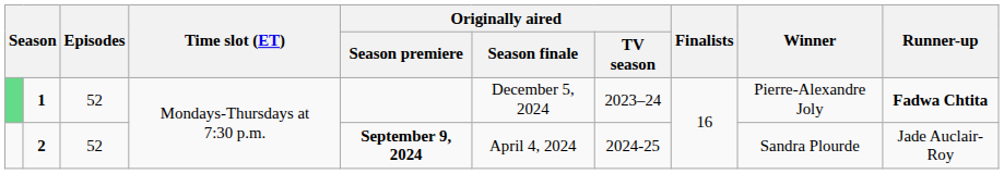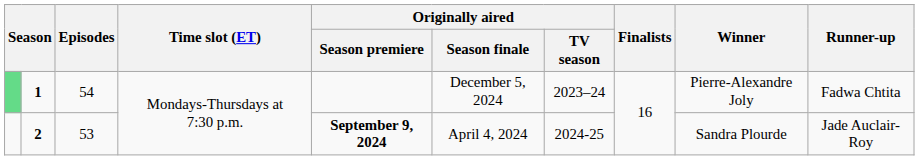 <table class="wikitable plainrowheaders" style="text-align:center; font-size:90%; width:100%">
 <tr>
 <th colspan="2" rowspan="2">Season</th>
 <th rowspan="2">Episodes</th>
 <th rowspan="2">Time slot (<a href='#'>ET</a>)</th>
 <th colspan="3">Originally aired</th>
 <th rowspan="2">Finalists</th>
 <th rowspan="2">Winner</th>
 <th rowspan="2">Runner-up</th>
 </tr>
 <tr>
 <th>Season premiere</th>
 <th>Season finale</th>
 <th>TV season</th>
 </tr>
 <tr>
 <td scope="row" style="background:#64DB88; color:#100;"></td>
 <td><strong>1</strong></td>
-<td>52</td>
+<td>54</td>
 <td rowspan="2">Mondays-Thursdays at 7:30 p.m.</td>
 <td></td>
 <td>December 5, 2024</td>
 <td>2023–24</td>
 <td rowspan="2">16</td>
 <td>Pierre-Alexandre Joly</td>
-<td><strong>Fadwa Chtita</strong></td>
+<td>Fadwa Chtita</td>
 </tr>
 <tr>
 <td></td>
 <td><strong>2</strong></td>
-<td>52</td>
+<td>53</td>
 <td><strong>September 9, 2024</strong></td>
 <td>April 4, 2024</td>
 <td>2024-25</td>
 <td>Sandra Plourde</td>
 <td>Jade Auclair-Roy</td>
 </tr>
 </table>
